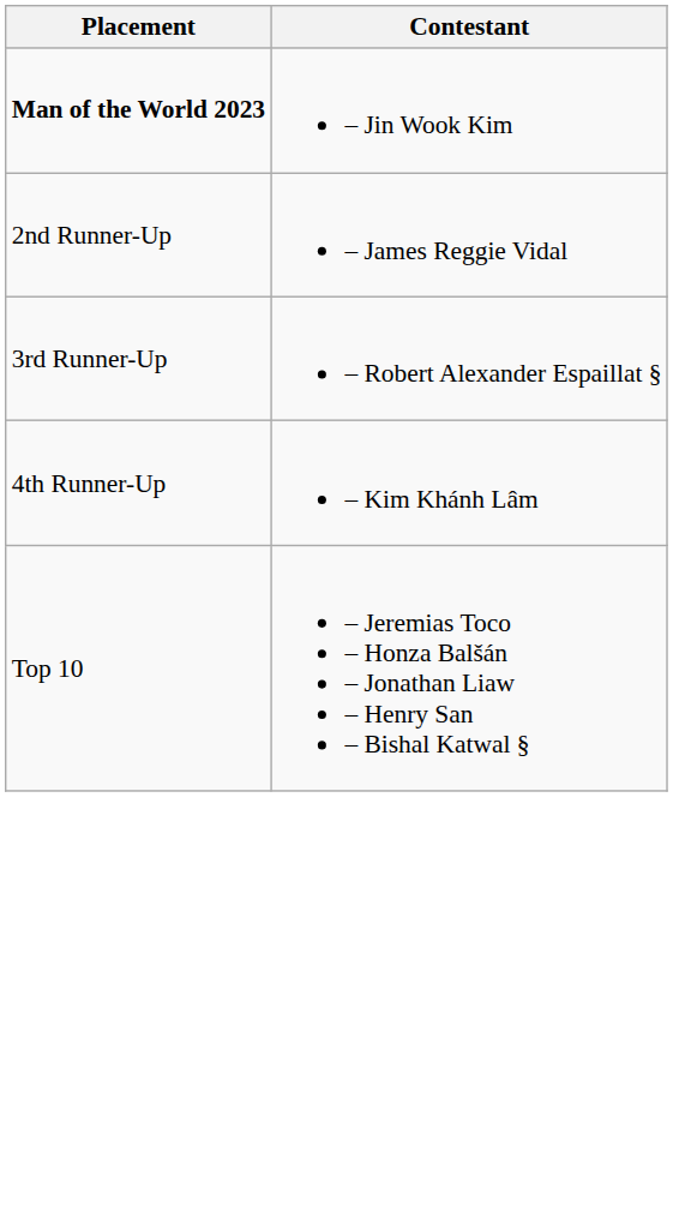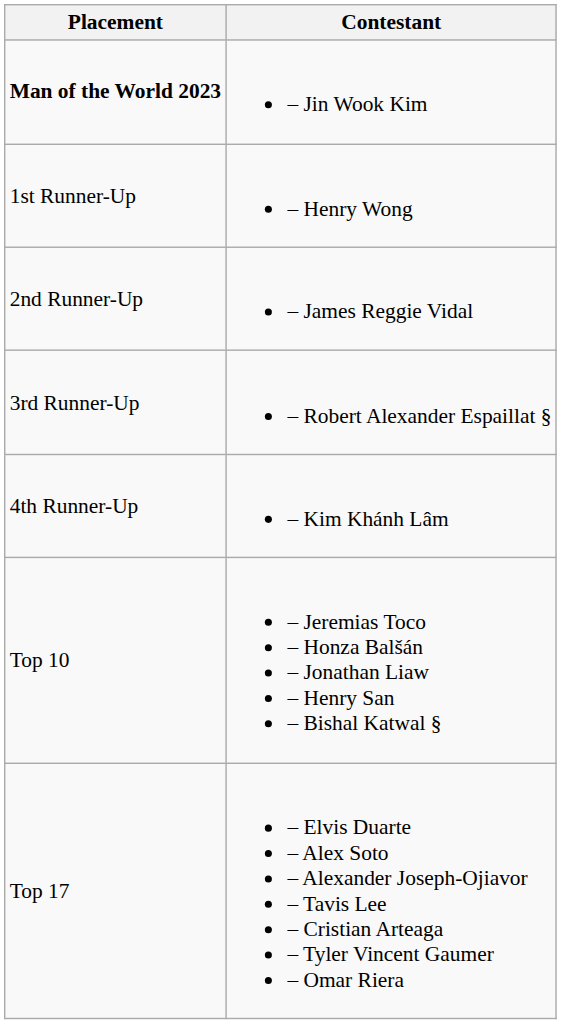 <table class="wikitable sortable" style="font-size: 95%;">
 <tr>
 <th>Placement</th>
 <th>Contestant</th>
 </tr>
 <tr>
 <td><strong>Man of the World 2023</strong></td>
 <td><br><ul><li> – Jin Wook Kim</li></ul></td>
+</tr>
+<tr>
+<td>1st Runner-Up</td>
+<td><br><ul><li> – Henry Wong</li></ul></td>
 </tr>
 <tr>
 <td>2nd Runner-Up</td>
 <td><br><ul><li> – James Reggie Vidal</li></ul></td>
 </tr>
 <tr>
 <td>3rd Runner-Up</td>
 <td><br><ul><li> – Robert Alexander Espaillat §</li></ul></td>
 </tr>
 <tr>
 <td>4th Runner-Up</td>
 <td><br><ul><li> – Kim Khánh Lâm</li></ul></td>
 </tr>
 <tr>
 <td>Top 10</td>
 <td><br><ul><li> – Jeremias Toco</li><li> – Honza Balšán</li><li> – Jonathan Liaw</li><li> – Henry San</li><li> – Bishal Katwal §</li></ul></td>
 </tr>
+<tr>
+<td>Top 17</td>
+<td><br><ul><li> – Elvis Duarte</li><li> – Alex Soto</li><li> – Alexander Joseph-Ojiavor</li><li> – Tavis Lee</li><li> – Cristian Arteaga</li><li> – Tyler Vincent Gaumer</li><li> – Omar Riera</li></ul></td>
+</tr>
 </table>
